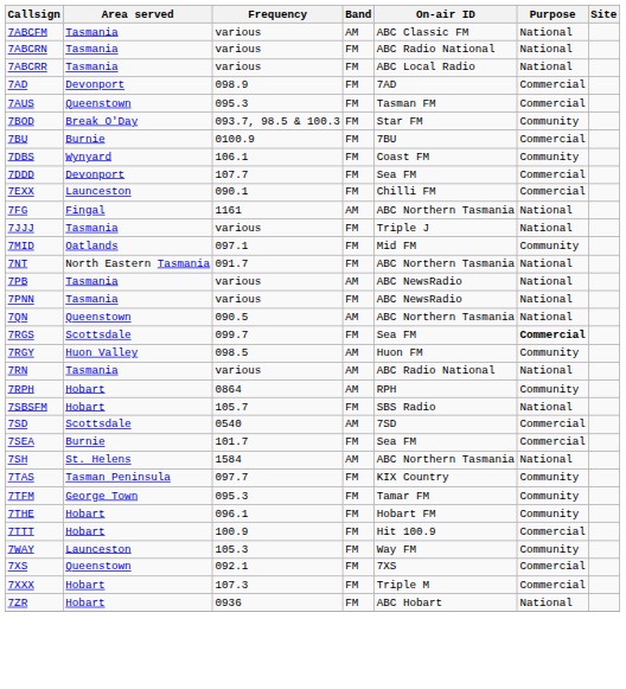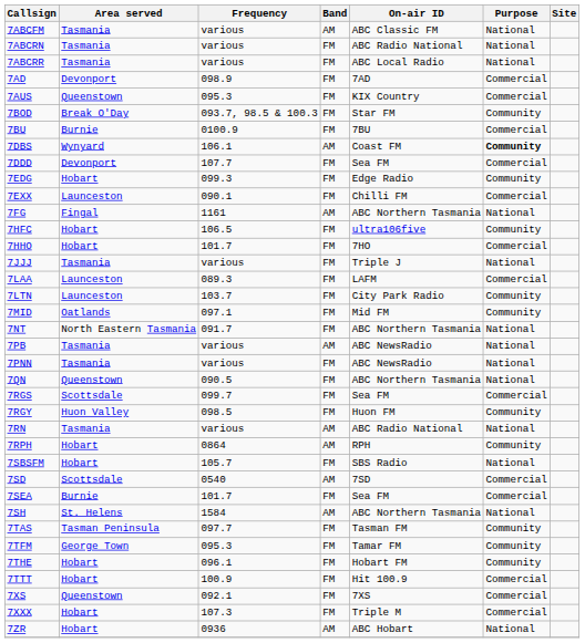 <table class="wikitable sortable" style="margin: 1em 1em 1em 0; background: #f9f9f9; border: 1px #aaa solid; border-collapse: collapse">
 <tr>
 <th>Callsign</th>
 <th>Area served</th>
 <th>Frequency</th>
 <th>Band</th>
 <th>On-air ID</th>
 <th>Purpose</th>
 <th>Site</th>
 </tr>
 <tr style="vertical-align: top; text-align: left;">
 <td><a href='#'>7ABCFM</a></td>
 <td><a href='#'>Tasmania</a></td>
 <td>various</td>
 <td>AM</td>
 <td>ABC Classic FM</td>
 <td>National</td>
 <td></td>
 </tr>
 <tr style="vertical-align: top; text-align: left;">
 <td><a href='#'>7ABCRN</a></td>
 <td><a href='#'>Tasmania</a></td>
 <td>various</td>
 <td>FM</td>
 <td>ABC Radio National</td>
 <td>National</td>
 <td></td>
 </tr>
 <tr style="vertical-align: top; text-align: left;">
 <td><a href='#'>7ABCRR</a></td>
 <td><a href='#'>Tasmania</a></td>
 <td>various</td>
 <td>FM</td>
 <td>ABC Local Radio</td>
 <td>National</td>
 <td></td>
 </tr>
 <tr style="vertical-align: top; text-align: left;">
 <td><a href='#'>7AD</a></td>
 <td><a href='#'>Devonport</a></td>
 <td><span>0</span>98.9</td>
 <td>FM</td>
 <td>7AD</td>
 <td>Commercial</td>
 <td></td>
 </tr>
 <tr style="vertical-align: top; text-align: left;">
 <td><a href='#'>7AUS</a></td>
 <td><a href='#'>Queenstown</a></td>
 <td><span>0</span>95.3</td>
 <td>FM</td>
-<td>Tasman FM</td>
+<td>KIX Country</td>
 <td>Commercial</td>
 <td></td>
 </tr>
 <tr style="vertical-align: top; text-align: left;">
 <td><a href='#'>7BOD</a></td>
 <td><a href='#'>Break O'Day</a></td>
 <td><span>0</span>93.7, 98.5 & 100.3</td>
 <td>FM</td>
 <td>Star FM</td>
 <td>Community</td>
 <td></td>
 </tr>
 <tr style="vertical-align: top; text-align: left;">
 <td><a href='#'>7BU</a></td>
 <td><a href='#'>Burnie</a></td>
 <td><span>0</span>100.9</td>
 <td>FM</td>
 <td>7BU</td>
 <td>Commercial</td>
 <td></td>
 </tr>
 <tr style="vertical-align: top; text-align: left;">
 <td><a href='#'>7DBS</a></td>
 <td><a href='#'>Wynyard</a></td>
 <td>106.1</td>
-<td>FM</td>
+<td>AM</td>
 <td>Coast FM</td>
-<td>Community</td>
+<td><strong>Community</strong></td>
 <td></td>
 </tr>
 <tr style="vertical-align: top; text-align: left;">
 <td><a href='#'>7DDD</a></td>
 <td><a href='#'>Devonport</a></td>
 <td>107.7</td>
 <td>FM</td>
 <td>Sea FM</td>
 <td>Commercial</td>
+<td></td>
+</tr>
+<tr style="vertical-align: top; text-align: left;">
+<td><a href='#'>7EDG</a></td>
+<td><a href='#'>Hobart</a></td>
+<td><span>0</span>99.3</td>
+<td>FM</td>
+<td>Edge Radio</td>
+<td>Community</td>
 <td></td>
 </tr>
 <tr style="vertical-align: top; text-align: left;">
 <td><a href='#'>7EXX</a></td>
 <td><a href='#'>Launceston</a></td>
 <td><span>0</span>90.1</td>
 <td>FM</td>
 <td>Chilli FM</td>
 <td>Commercial</td>
 <td></td>
 </tr>
 <tr style="vertical-align: top; text-align: left;">
 <td><a href='#'>7FG</a></td>
 <td><a href='#'>Fingal</a></td>
 <td>1161</td>
 <td>AM</td>
 <td>ABC Northern Tasmania</td>
 <td>National</td>
 <td></td>
 </tr>
 <tr style="vertical-align: top; text-align: left;">
+<td><a href='#'>7HFC</a></td>
+<td><a href='#'>Hobart</a></td>
+<td>106.5</td>
+<td>FM</td>
+<td><a href='#'>ultra106five</a></td>
+<td>Community</td>
+<td></td>
+</tr>
+<tr style="vertical-align: top; text-align: left;">
+<td><a href='#'>7HHO</a></td>
+<td><a href='#'>Hobart</a></td>
+<td>101.7</td>
+<td>FM</td>
+<td>7HO</td>
+<td>Commercial</td>
+<td></td>
+</tr>
+<tr style="vertical-align: top; text-align: left;">
 <td><a href='#'>7JJJ</a></td>
 <td><a href='#'>Tasmania</a></td>
 <td>various</td>
 <td>FM</td>
 <td>Triple J</td>
 <td>National</td>
+<td></td>
+</tr>
+<tr style="vertical-align: top; text-align: left;">
+<td><a href='#'>7LAA</a></td>
+<td><a href='#'>Launceston</a></td>
+<td><span>0</span>89.3</td>
+<td>FM</td>
+<td>LAFM</td>
+<td>Commercial</td>
+<td></td>
+</tr>
+<tr style="vertical-align: top; text-align: left;">
+<td><a href='#'>7LTN</a></td>
+<td><a href='#'>Launceston</a></td>
+<td>103.7</td>
+<td>FM</td>
+<td>City Park Radio</td>
+<td>Community</td>
 <td></td>
 </tr>
 <tr style="vertical-align: top; text-align: left;">
 <td><a href='#'>7MID</a></td>
 <td><a href='#'>Oatlands</a></td>
 <td><span>0</span>97.1</td>
 <td>FM</td>
 <td>Mid FM</td>
 <td>Community</td>
 <td></td>
 </tr>
 <tr style="vertical-align: top; text-align: left;">
 <td><a href='#'>7NT</a></td>
 <td>North Eastern <a href='#'>Tasmania</a></td>
 <td><span>0</span>91.7</td>
 <td>FM</td>
 <td>ABC Northern Tasmania</td>
 <td>National</td>
 <td></td>
 </tr>
 <tr style="vertical-align: top; text-align: left;">
 <td><a href='#'>7PB</a></td>
 <td><a href='#'>Tasmania</a></td>
 <td>various</td>
 <td>AM</td>
 <td>ABC NewsRadio</td>
 <td>National</td>
 <td></td>
 </tr>
 <tr style="vertical-align: top; text-align: left;">
 <td><a href='#'>7PNN</a></td>
 <td><a href='#'>Tasmania</a></td>
 <td>various</td>
 <td>FM</td>
 <td>ABC NewsRadio</td>
 <td>National</td>
 <td></td>
 </tr>
 <tr style="vertical-align: top; text-align: left;">
 <td><a href='#'>7QN</a></td>
 <td><a href='#'>Queenstown</a></td>
 <td><span>0</span>90.5</td>
-<td>AM</td>
+<td>FM</td>
 <td>ABC Northern Tasmania</td>
 <td>National</td>
 <td></td>
 </tr>
 <tr style="vertical-align: top; text-align: left;">
 <td><a href='#'>7RGS</a></td>
 <td><a href='#'>Scottsdale</a></td>
 <td><span>0</span>99.7</td>
 <td>FM</td>
 <td>Sea FM</td>
-<td><strong>Commercial</strong></td>
+<td>Commercial</td>
 <td></td>
 </tr>
 <tr style="vertical-align: top; text-align: left;">
 <td><a href='#'>7RGY</a></td>
 <td><a href='#'>Huon Valley</a></td>
 <td><span>0</span>98.5</td>
-<td>AM</td>
+<td>FM</td>
 <td>Huon FM</td>
 <td>Community</td>
 <td></td>
 </tr>
 <tr style="vertical-align: top; text-align: left;">
 <td><a href='#'>7RN</a></td>
 <td><a href='#'>Tasmania</a></td>
 <td>various</td>
 <td>AM</td>
 <td>ABC Radio National</td>
 <td>National</td>
 <td></td>
 </tr>
 <tr style="vertical-align: top; text-align: left;">
 <td><a href='#'>7RPH</a></td>
 <td><a href='#'>Hobart</a></td>
 <td><span>0</span>864</td>
 <td>AM</td>
 <td>RPH</td>
 <td>Community</td>
 <td></td>
 </tr>
 <tr style="vertical-align: top; text-align: left;">
 <td><a href='#'>7SBSFM</a></td>
 <td><a href='#'>Hobart</a></td>
 <td>105.7</td>
 <td>FM</td>
 <td>SBS Radio</td>
 <td>National</td>
 <td></td>
 </tr>
 <tr style="vertical-align: top; text-align: left;">
 <td><a href='#'>7SD</a></td>
 <td><a href='#'>Scottsdale</a></td>
 <td><span>0</span>540</td>
 <td>AM</td>
 <td>7SD</td>
 <td>Commercial</td>
 <td></td>
 </tr>
 <tr style="vertical-align: top; text-align: left;">
 <td><a href='#'>7SEA</a></td>
 <td><a href='#'>Burnie</a></td>
 <td>101.7</td>
 <td>FM</td>
 <td>Sea FM</td>
 <td>Commercial</td>
 <td></td>
 </tr>
 <tr style="vertical-align: top; text-align: left;">
 <td><a href='#'>7SH</a></td>
 <td><a href='#'>St. Helens</a></td>
 <td>1584</td>
 <td>AM</td>
 <td>ABC Northern Tasmania</td>
 <td>National</td>
 <td></td>
 </tr>
 <tr style="vertical-align: top; text-align: left;">
 <td><a href='#'>7TAS</a></td>
 <td><a href='#'>Tasman Peninsula</a></td>
 <td><span>0</span>97.7</td>
 <td>FM</td>
-<td>KIX Country</td>
+<td>Tasman FM</td>
 <td>Community</td>
 <td></td>
 </tr>
 <tr style="vertical-align: top; text-align: left;">
 <td><a href='#'>7TFM</a></td>
 <td><a href='#'>George Town</a></td>
 <td><span>0</span>95.3</td>
 <td>FM</td>
 <td>Tamar FM</td>
 <td>Community</td>
 <td></td>
 </tr>
 <tr style="vertical-align: top; text-align: left;">
 <td><a href='#'>7THE</a></td>
 <td><a href='#'>Hobart</a></td>
 <td><span>0</span>96.1</td>
 <td>FM</td>
 <td>Hobart FM</td>
 <td>Community</td>
 <td></td>
 </tr>
 <tr style="vertical-align: top; text-align: left;">
 <td><a href='#'>7TTT</a></td>
 <td><a href='#'>Hobart</a></td>
 <td>100.9</td>
 <td>FM</td>
 <td>Hit 100.9</td>
 <td>Commercial</td>
 <td></td>
 </tr>
 <tr style="vertical-align: top; text-align: left;">
-<td><a href='#'>7WAY</a></td>
-<td><a href='#'>Launceston</a></td>
-<td>105.3</td>
-<td>FM</td>
-<td>Way FM</td>
-<td>Community</td>
-<td></td>
-</tr>
-<tr style="vertical-align: top; text-align: left;">
 <td><a href='#'>7XS</a></td>
 <td><a href='#'>Queenstown</a></td>
 <td><span>0</span>92.1</td>
 <td>FM</td>
 <td>7XS</td>
 <td>Commercial</td>
 <td></td>
 </tr>
 <tr style="vertical-align: top; text-align: left;">
 <td><a href='#'>7XXX</a></td>
 <td><a href='#'>Hobart</a></td>
 <td>107.3</td>
 <td>FM</td>
 <td>Triple M</td>
 <td>Commercial</td>
 <td></td>
 </tr>
 <tr style="vertical-align: top; text-align: left;">
 <td><a href='#'>7ZR</a></td>
 <td><a href='#'>Hobart</a></td>
 <td><span>0</span>936</td>
-<td>FM</td>
+<td>AM</td>
 <td>ABC Hobart</td>
 <td>National</td>
 <td></td>
 </tr>
 <tr style="vertical-align: top; text-align: left;">
 </tr>
 </table>
